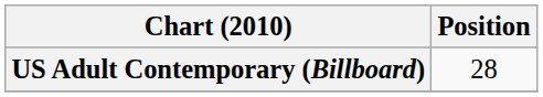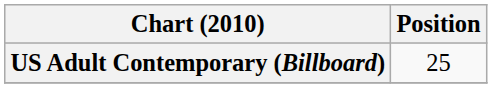 <table class="wikitable plainrowheaders">
 <tr>
 <th>Chart (2010)</th>
 <th>Position</th>
 </tr>
 <tr>
 <th scope="row">US Adult Contemporary (<em>Billboard</em>)</th>
-<td style="text-align:center;">28</td>
+<td style="text-align:center;">25</td>
 </tr>
 <tr>
 </tr>
 </table>
